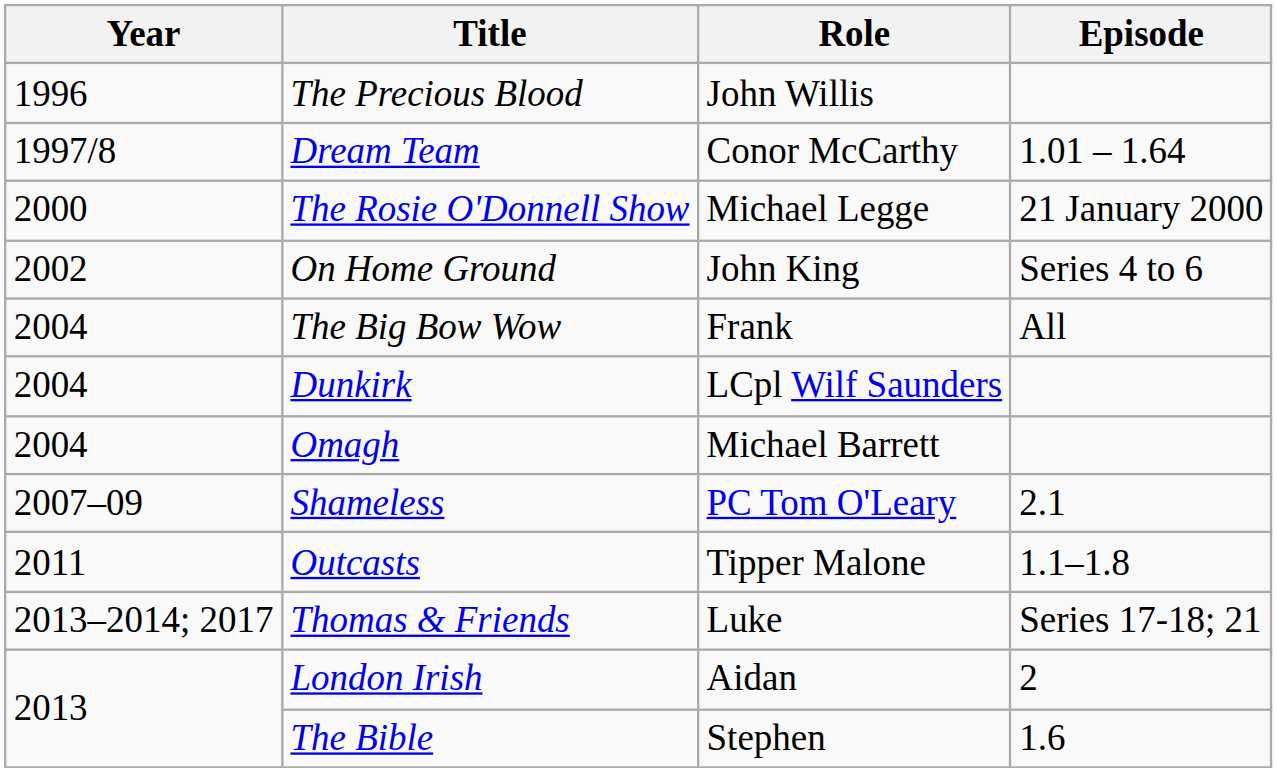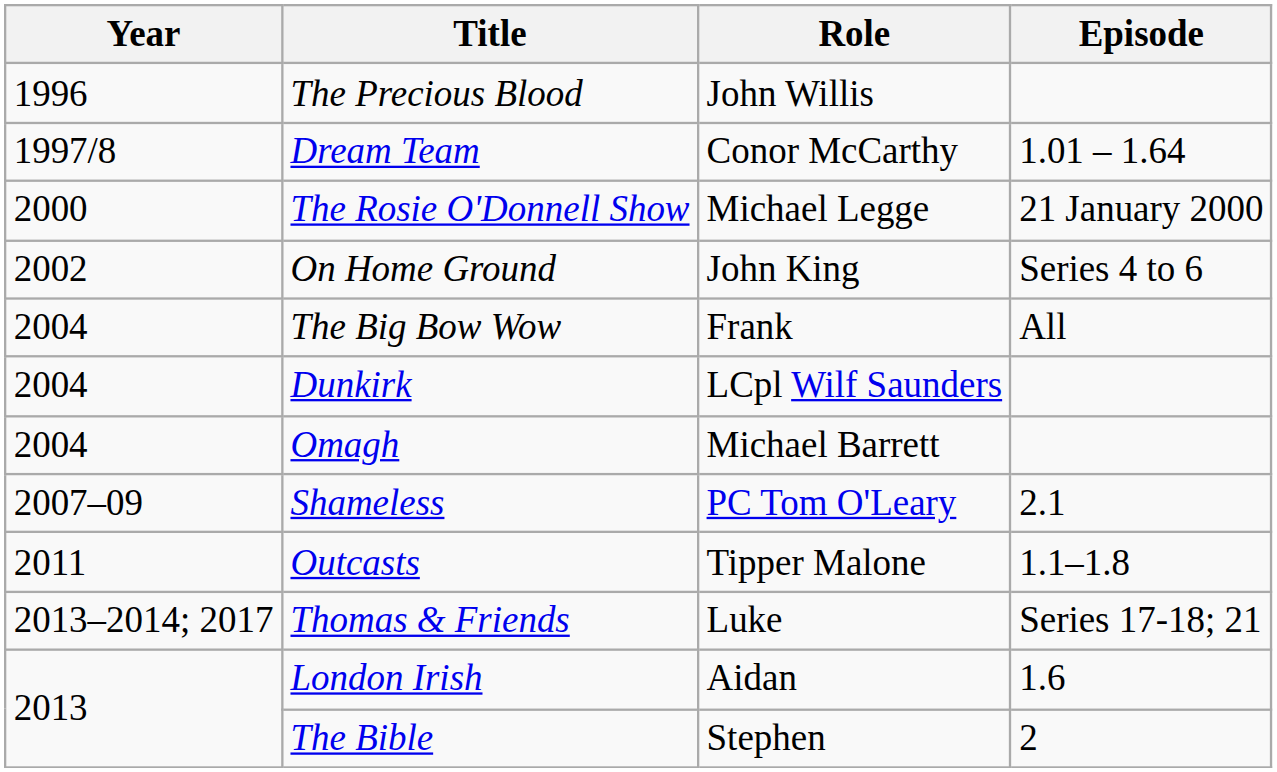 <table class="wikitable">
 <tr>
 <th>Year</th>
 <th>Title</th>
 <th>Role</th>
 <th>Episode</th>
 </tr>
 <tr>
 <td>1996</td>
 <td><em>The Precious Blood</em></td>
 <td>John Willis</td>
 <td></td>
 </tr>
 <tr>
 <td>1997/8</td>
 <td><em><a href='#'>Dream Team</a></em></td>
 <td>Conor McCarthy</td>
 <td>1.01 – 1.64</td>
 </tr>
 <tr>
 <td>2000</td>
 <td><em><a href='#'>The Rosie O'Donnell Show</a></em></td>
 <td>Michael Legge</td>
 <td>21 January 2000</td>
 </tr>
 <tr>
 <td>2002</td>
 <td><em>On Home Ground</em></td>
 <td>John King</td>
 <td>Series 4 to 6</td>
 </tr>
 <tr>
 <td>2004</td>
 <td><em>The Big Bow Wow</em></td>
 <td>Frank</td>
 <td>All</td>
 </tr>
 <tr>
 <td>2004</td>
 <td><em><a href='#'>Dunkirk</a></em></td>
 <td>LCpl <a href='#'>Wilf Saunders</a></td>
 <td></td>
 </tr>
 <tr>
 <td>2004</td>
 <td><em><a href='#'>Omagh</a></em></td>
 <td>Michael Barrett</td>
 <td></td>
 </tr>
 <tr>
 <td>2007–09</td>
 <td><em><a href='#'>Shameless</a></em></td>
 <td><a href='#'>PC Tom O'Leary</a></td>
 <td>2.1</td>
 </tr>
 <tr>
 <td>2011</td>
 <td><em><a href='#'>Outcasts</a></em></td>
 <td>Tipper Malone</td>
 <td>1.1–1.8</td>
 </tr>
 <tr>
 <td>2013–2014; 2017</td>
 <td><em><a href='#'>Thomas & Friends</a></em></td>
 <td>Luke</td>
 <td>Series 17-18; 21</td>
 </tr>
 <tr>
 <td rowspan="2">2013</td>
 <td><em><a href='#'>London Irish</a></em></td>
 <td>Aidan</td>
-<td>2</td>
+<td>1.6</td>
 </tr>
 <tr>
 <td><em><a href='#'>The Bible</a></em></td>
 <td>Stephen</td>
-<td>1.6</td>
+<td>2</td>
 </tr>
 </table>
